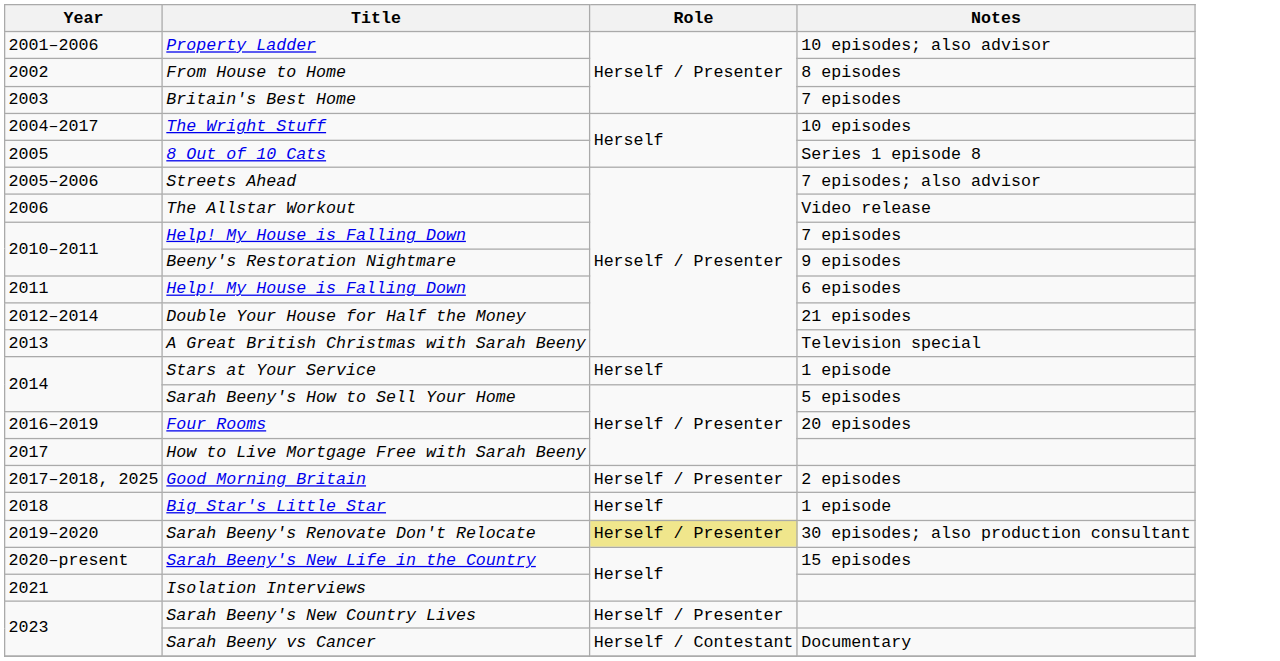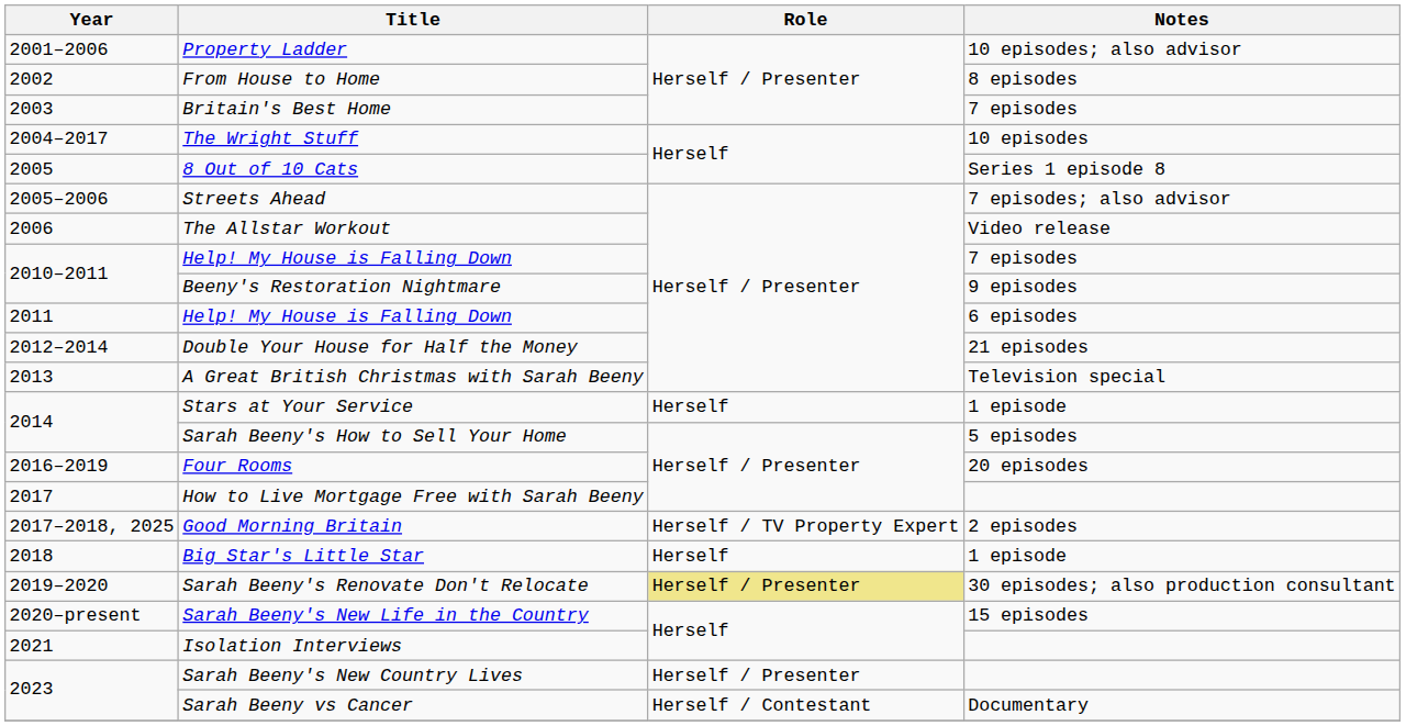 <table class="wikitable plainrowheaders sortable">
 <tr>
 <th scope="col">Year</th>
 <th scope="col">Title</th>
 <th scope="col">Role</th>
 <th class="unsortable">Notes</th>
 </tr>
 <tr>
 <td>2001–2006</td>
 <td><em><a href='#'>Property Ladder</a></em></td>
 <td rowspan="3">Herself / Presenter</td>
 <td>10 episodes; also advisor</td>
 </tr>
 <tr>
 <td>2002</td>
 <td><em>From House to Home</em></td>
 <td>8 episodes</td>
 </tr>
 <tr>
 <td>2003</td>
 <td><em>Britain's Best Home</em></td>
 <td>7 episodes</td>
 </tr>
 <tr>
 <td>2004–2017</td>
 <td><em><a href='#'>The Wright Stuff</a></em></td>
 <td rowspan="2">Herself</td>
 <td>10 episodes</td>
 </tr>
 <tr>
 <td>2005</td>
 <td><em><a href='#'>8 Out of 10 Cats</a></em></td>
 <td>Series 1 episode 8</td>
 </tr>
 <tr>
 <td>2005–2006</td>
 <td><em>Streets Ahead</em></td>
 <td rowspan="7">Herself / Presenter</td>
 <td>7 episodes; also advisor</td>
 </tr>
 <tr>
 <td>2006</td>
 <td><em>The Allstar Workout</em></td>
 <td>Video release</td>
 </tr>
 <tr>
 <td rowspan="2">2010–2011</td>
 <td><em><a href='#'>Help! My House is Falling Down</a></em></td>
 <td>7 episodes</td>
 </tr>
 <tr>
 <td><em>Beeny's Restoration Nightmare</em></td>
 <td>9 episodes</td>
 </tr>
 <tr>
 <td>2011</td>
 <td><em><a href='#'>Help! My House is Falling Down</a></em></td>
 <td>6 episodes</td>
 </tr>
 <tr>
 <td>2012–2014</td>
 <td><em>Double Your House for Half the Money</em></td>
 <td>21 episodes</td>
 </tr>
 <tr>
 <td>2013</td>
 <td><em>A Great British Christmas with Sarah Beeny</em></td>
 <td>Television special</td>
 </tr>
 <tr>
 <td rowspan="2">2014</td>
 <td><em>Stars at Your Service</em></td>
 <td>Herself</td>
 <td>1 episode</td>
 </tr>
 <tr>
 <td><em>Sarah Beeny's How to Sell Your Home</em></td>
 <td rowspan="3">Herself / Presenter</td>
 <td>5 episodes</td>
 </tr>
 <tr>
 <td>2016–2019</td>
 <td><em><a href='#'>Four Rooms</a></em></td>
 <td>20 episodes</td>
 </tr>
 <tr>
 <td>2017</td>
 <td><em>How to Live Mortgage Free with Sarah Beeny</em></td>
 <td></td>
 </tr>
 <tr>
 <td>2017–2018, 2025</td>
 <td><em><a href='#'>Good Morning Britain</a></em></td>
-<td>Herself / Presenter</td>
+<td>Herself / TV Property Expert</td>
 <td>2 episodes</td>
 </tr>
 <tr>
 <td>2018</td>
 <td><em><a href='#'>Big Star's Little Star</a></em></td>
 <td>Herself</td>
 <td>1 episode</td>
 </tr>
 <tr>
 <td>2019–2020</td>
 <td><em>Sarah Beeny's Renovate Don't Relocate</em></td>
 <td style="background: khaki;">Herself / Presenter</td>
 <td>30 episodes; also production consultant</td>
 </tr>
 <tr>
 <td>2020–present</td>
 <td><em><a href='#'>Sarah Beeny's New Life in the Country</a></em></td>
 <td rowspan="2">Herself</td>
 <td>15 episodes</td>
 </tr>
 <tr>
 <td>2021</td>
 <td><em>Isolation Interviews</em></td>
 <td></td>
 </tr>
 <tr>
 <td rowspan="2">2023</td>
 <td><em>Sarah Beeny's New Country Lives</em></td>
 <td>Herself / Presenter</td>
 <td></td>
 </tr>
 <tr>
 <td><em>Sarah Beeny vs Cancer</em></td>
 <td>Herself / Contestant</td>
 <td>Documentary</td>
 </tr>
 <tr>
 </tr>
 </table>
